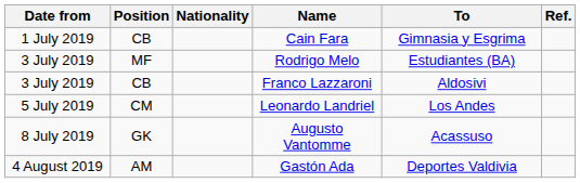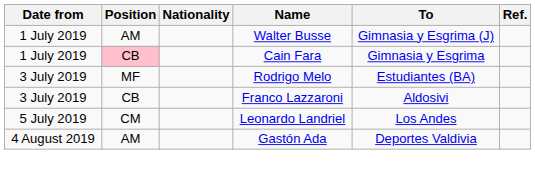 <table class="wikitable" style="text-align:center; font-size:90%; ">
 <tr>
 <th style="background:#; color:#; width:100px;">Date from</th>
 <th style="background:#; color:#; width:50px;">Position</th>
 <th style="background:#; color:#; width:50px;">Nationality</th>
 <th style="background:#; color:#; width:125px;">Name</th>
 <th style="background:#; color:#; width:155px;">To</th>
 <th style="background:#; color:#; width:25px;">Ref.</th>
 </tr>
 <tr>
 <td>1 July 2019</td>
-<td>CB</td>
+<td>AM</td>
+<td></td>
+<td><a href='#'>Walter Busse</a></td>
+<td><a href='#'>Gimnasia y Esgrima (J)</a></td>
+<td></td>
+</tr>
+<tr>
+<td>1 July 2019</td>
+<td style="background: pink;">CB</td>
 <td></td>
 <td><a href='#'>Cain Fara</a></td>
 <td> <a href='#'>Gimnasia y Esgrima</a></td>
 <td></td>
 </tr>
 <tr>
 <td>3 July 2019</td>
 <td>MF</td>
 <td></td>
 <td><a href='#'>Rodrigo Melo</a></td>
 <td> <a href='#'>Estudiantes (BA)</a></td>
 <td></td>
 </tr>
 <tr>
 <td>3 July 2019</td>
 <td>CB</td>
 <td></td>
 <td><a href='#'>Franco Lazzaroni</a></td>
 <td><a href='#'>Aldosivi</a></td>
 <td></td>
 </tr>
 <tr>
 <td>5 July 2019</td>
 <td>CM</td>
 <td></td>
 <td><a href='#'>Leonardo Landriel</a></td>
 <td> <a href='#'>Los Andes</a></td>
 <td></td>
 </tr>
 <tr>
-<td>8 July 2019</td>
-<td>GK</td>
-<td></td>
-<td><a href='#'>Augusto Vantomme</a></td>
-<td> <a href='#'>Acassuso</a></td>
-<td></td>
-</tr>
-<tr>
 <td>4 August 2019</td>
 <td>AM</td>
 <td></td>
 <td><a href='#'>Gastón Ada</a></td>
 <td> <a href='#'>Deportes Valdivia</a></td>
 <td></td>
 </tr>
 </table>
